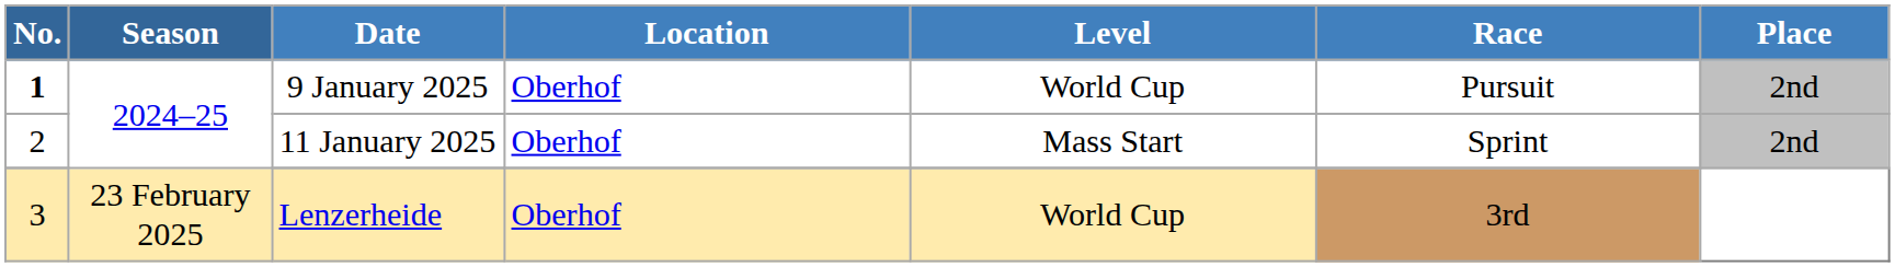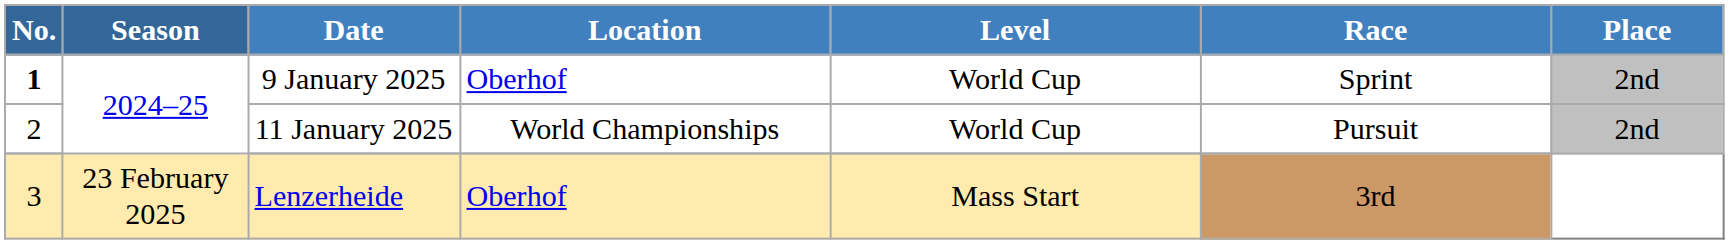 <table class="wikitable sortable" style="font-size:95%; text-align:center; border:grey solid 1px; border-collapse:collapse; background:#ffffff;">
 <tr style="background:#efefef;">
 <th style="background-color:#369; color:white;">No.</th>
 <th style="background-color:#369; color:white;">Season</th>
 <th style="background-color:#4180be; color:white; width:100px;">Date</th>
 <th style="background-color:#4180be; color:white; width:180px;">Location</th>
 <th style="background-color:#4180be; color:white; width:180px;">Level</th>
 <th style="background-color:#4180be; color:white; width:170px;">Race</th>
 <th style="background-color:#4180be; color:white; width:80px;">Place</th>
 </tr>
 <tr>
 <td><strong>1</strong></td>
 <td rowspan=3><a href='#'>2024–25</a></td>
 <td>9 January 2025</td>
 <td align=left> <a href='#'>Oberhof</a></td>
 <td>World Cup</td>
-<td>Pursuit</td>
+<td>Sprint</td>
 <td align=center style="background:silver">2nd</td>
 </tr>
 <tr>
 <td>2</td>
 <td>11 January 2025</td>
-<td align=left> <a href='#'>Oberhof</a></td>
-<td>Mass Start</td>
-<td>Sprint</td>
+<td>World Championships</td>
+<td>World Cup</td>
+<td>Pursuit</td>
 <td align=center style="background:silver">2nd</td>
 </tr>
 <tr>
 </tr>
 <tr style="background:#FFEBAD">
 <td>3</td>
 <td>23 February 2025</td>
 <td align=left> <a href='#'>Lenzerheide</a></td>
 <td align=left> <a href='#'>Oberhof</a></td>
-<td>World Cup</td>
+<td>Mass Start</td>
 <td align=center bgcolor="cc9966">3rd</td>
 </tr>
 </table>
